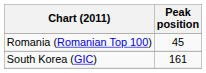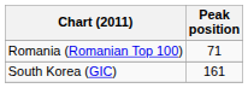 <table class="wikitable sortable">
 <tr>
 <th>Chart (2011)</th>
 <th>Peak<br>position</th>
 </tr>
 <tr>
 </tr>
 <tr>
 <td>Romania (<a href='#'>Romanian Top 100</a>)</td>
-<td style="text-align:center;">45</td>
+<td style="text-align:center;">71</td>
 </tr>
 <tr>
 </tr>
 <tr>
 <td>South Korea (<a href='#'>GIC</a>)</td>
 <td style="text-align:center;">161</td>
 </tr>
 <tr>
 </tr>
 </table>
